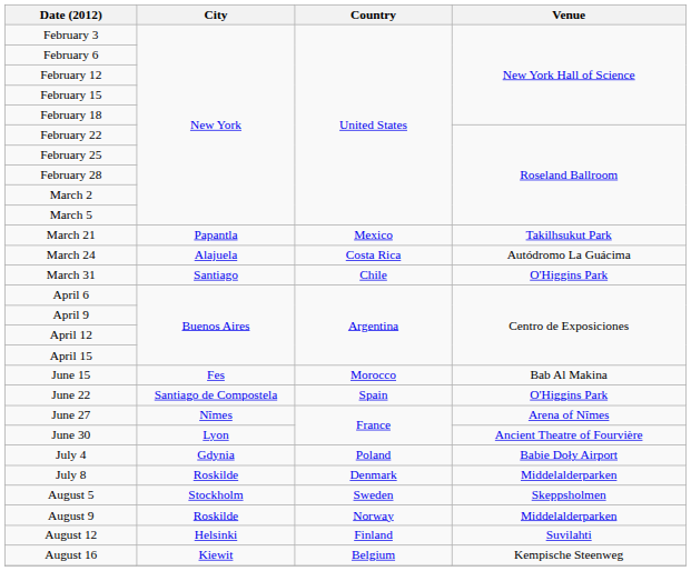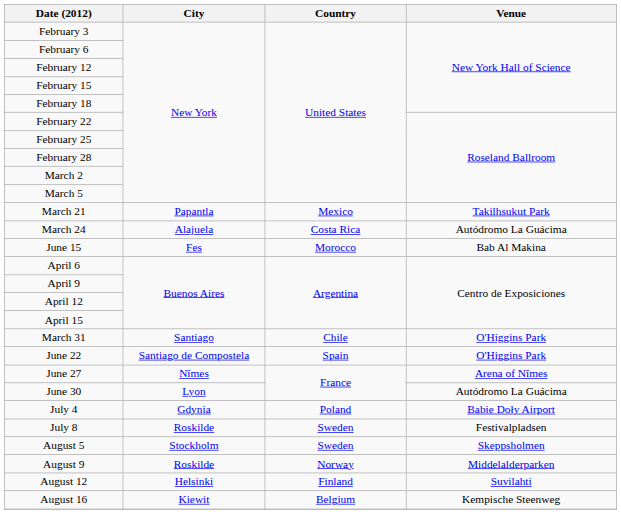 <table class="wikitable plainrowheaders" style="text-align: center;">
 <tr>
 <th scope="col" style="width:10em;">Date (2012)</th>
 <th scope="col" style="width:12em;">City</th>
 <th scope="col" style="width:12em;">Country</th>
 <th scope="col" style="width:18em;">Venue</th>
 </tr>
 <tr>
 <td>February 3</td>
 <td rowspan="10"><a href='#'>New York</a></td>
 <td rowspan="10"><a href='#'>United States</a></td>
 <td rowspan="5"><a href='#'>New York Hall of Science</a></td>
 </tr>
 <tr>
 <td>February 6</td>
 </tr>
 <tr>
 <td>February 12</td>
 </tr>
 <tr>
 <td>February 15</td>
 </tr>
 <tr>
 <td>February 18</td>
 </tr>
 <tr>
 <td>February 22</td>
 <td rowspan="5"><a href='#'>Roseland Ballroom</a></td>
 </tr>
 <tr>
 <td>February 25</td>
 </tr>
 <tr>
 <td>February 28</td>
 </tr>
 <tr>
 <td>March 2</td>
 </tr>
 <tr>
 <td>March 5</td>
 </tr>
 <tr>
 <td>March 21</td>
 <td><a href='#'>Papantla</a></td>
 <td><a href='#'>Mexico</a></td>
 <td><a href='#'>Takilhsukut Park</a></td>
 </tr>
 <tr>
 <td>March 24</td>
 <td><a href='#'>Alajuela</a></td>
 <td><a href='#'>Costa Rica</a></td>
 <td>Autódromo La Guácima</td>
 </tr>
 <tr>
-<td>March 31</td>
-<td><a href='#'>Santiago</a></td>
-<td><a href='#'>Chile</a></td>
-<td><a href='#'>O'Higgins Park</a></td>
+<td>June 15</td>
+<td><a href='#'>Fes</a></td>
+<td><a href='#'>Morocco</a></td>
+<td>Bab Al Makina</td>
 </tr>
 <tr>
 <td>April 6</td>
 <td rowspan="4"><a href='#'>Buenos Aires</a></td>
 <td rowspan="4"><a href='#'>Argentina</a></td>
 <td rowspan="4">Centro de Exposiciones</td>
 </tr>
 <tr>
 <td>April 9</td>
 </tr>
 <tr>
 <td>April 12</td>
 </tr>
 <tr>
 <td>April 15</td>
 </tr>
 <tr>
-<td>June 15</td>
-<td><a href='#'>Fes</a></td>
-<td><a href='#'>Morocco</a></td>
-<td>Bab Al Makina</td>
+<td>March 31</td>
+<td><a href='#'>Santiago</a></td>
+<td><a href='#'>Chile</a></td>
+<td><a href='#'>O'Higgins Park</a></td>
 </tr>
 <tr>
 <td>June 22</td>
 <td><a href='#'>Santiago de Compostela</a></td>
 <td><a href='#'>Spain</a></td>
 <td><a href='#'>O'Higgins Park</a></td>
 </tr>
 <tr>
 <td>June 27</td>
 <td><a href='#'>Nîmes</a></td>
 <td rowspan="2"><a href='#'>France</a></td>
 <td><a href='#'>Arena of Nîmes</a></td>
 </tr>
 <tr>
 <td>June 30</td>
 <td><a href='#'>Lyon</a></td>
-<td><a href='#'>Ancient Theatre of Fourvière</a></td>
+<td>Autódromo La Guácima</td>
 </tr>
 <tr>
 <td>July 4</td>
 <td><a href='#'>Gdynia</a></td>
 <td><a href='#'>Poland</a></td>
 <td><a href='#'>Babie Doły Airport</a></td>
 </tr>
 <tr>
 <td>July 8</td>
 <td><a href='#'>Roskilde</a></td>
-<td><a href='#'>Denmark</a></td>
-<td><a href='#'>Middelalderparken</a></td>
+<td><a href='#'>Sweden</a></td>
+<td>Festivalpladsen</td>
 </tr>
 <tr>
 <td>August 5</td>
 <td><a href='#'>Stockholm</a></td>
 <td><a href='#'>Sweden</a></td>
 <td><a href='#'>Skeppsholmen</a></td>
 </tr>
 <tr>
 <td>August 9</td>
 <td><a href='#'>Roskilde</a></td>
 <td><a href='#'>Norway</a></td>
 <td><a href='#'>Middelalderparken</a></td>
 </tr>
 <tr>
 <td>August 12</td>
 <td><a href='#'>Helsinki</a></td>
 <td><a href='#'>Finland</a></td>
 <td><a href='#'>Suvilahti</a></td>
 </tr>
 <tr>
 <td>August 16</td>
 <td><a href='#'>Kiewit</a></td>
 <td><a href='#'>Belgium</a></td>
 <td>Kempische Steenweg</td>
 </tr>
 <tr>
 </tr>
 </table>
